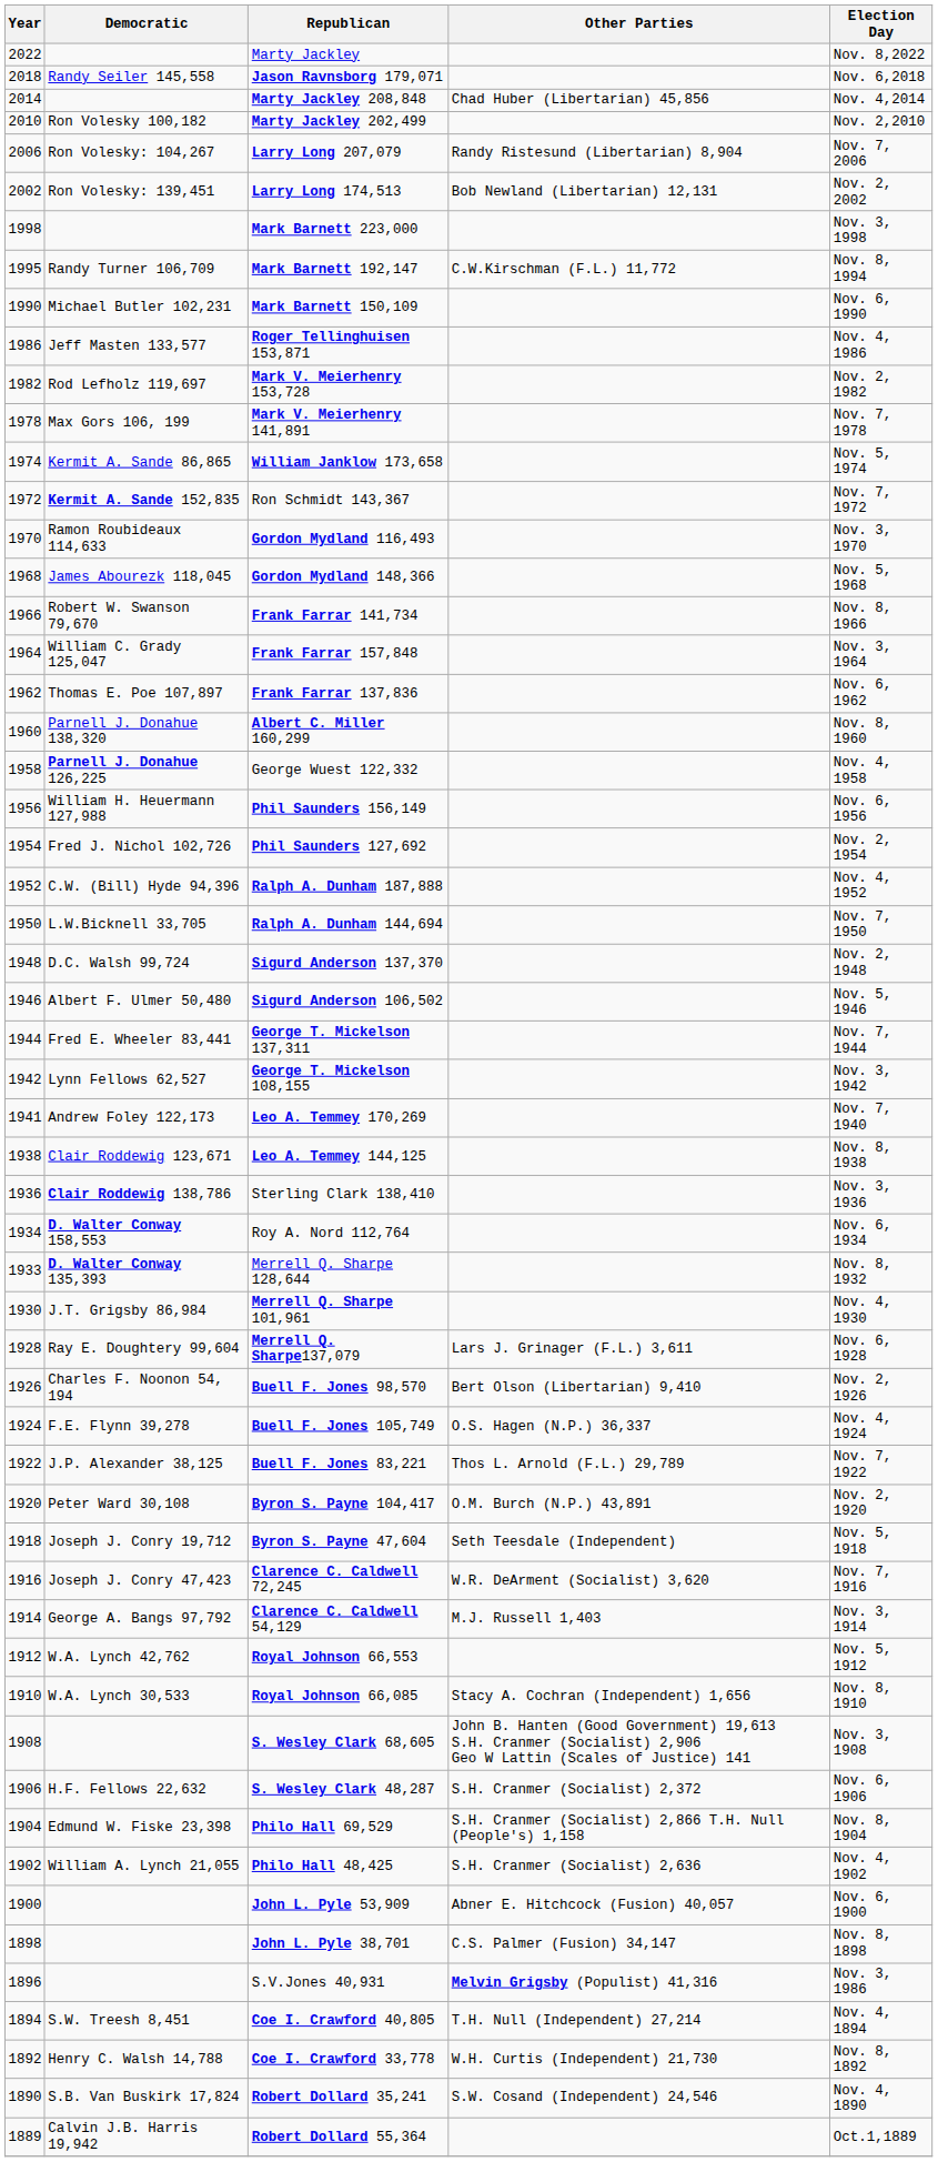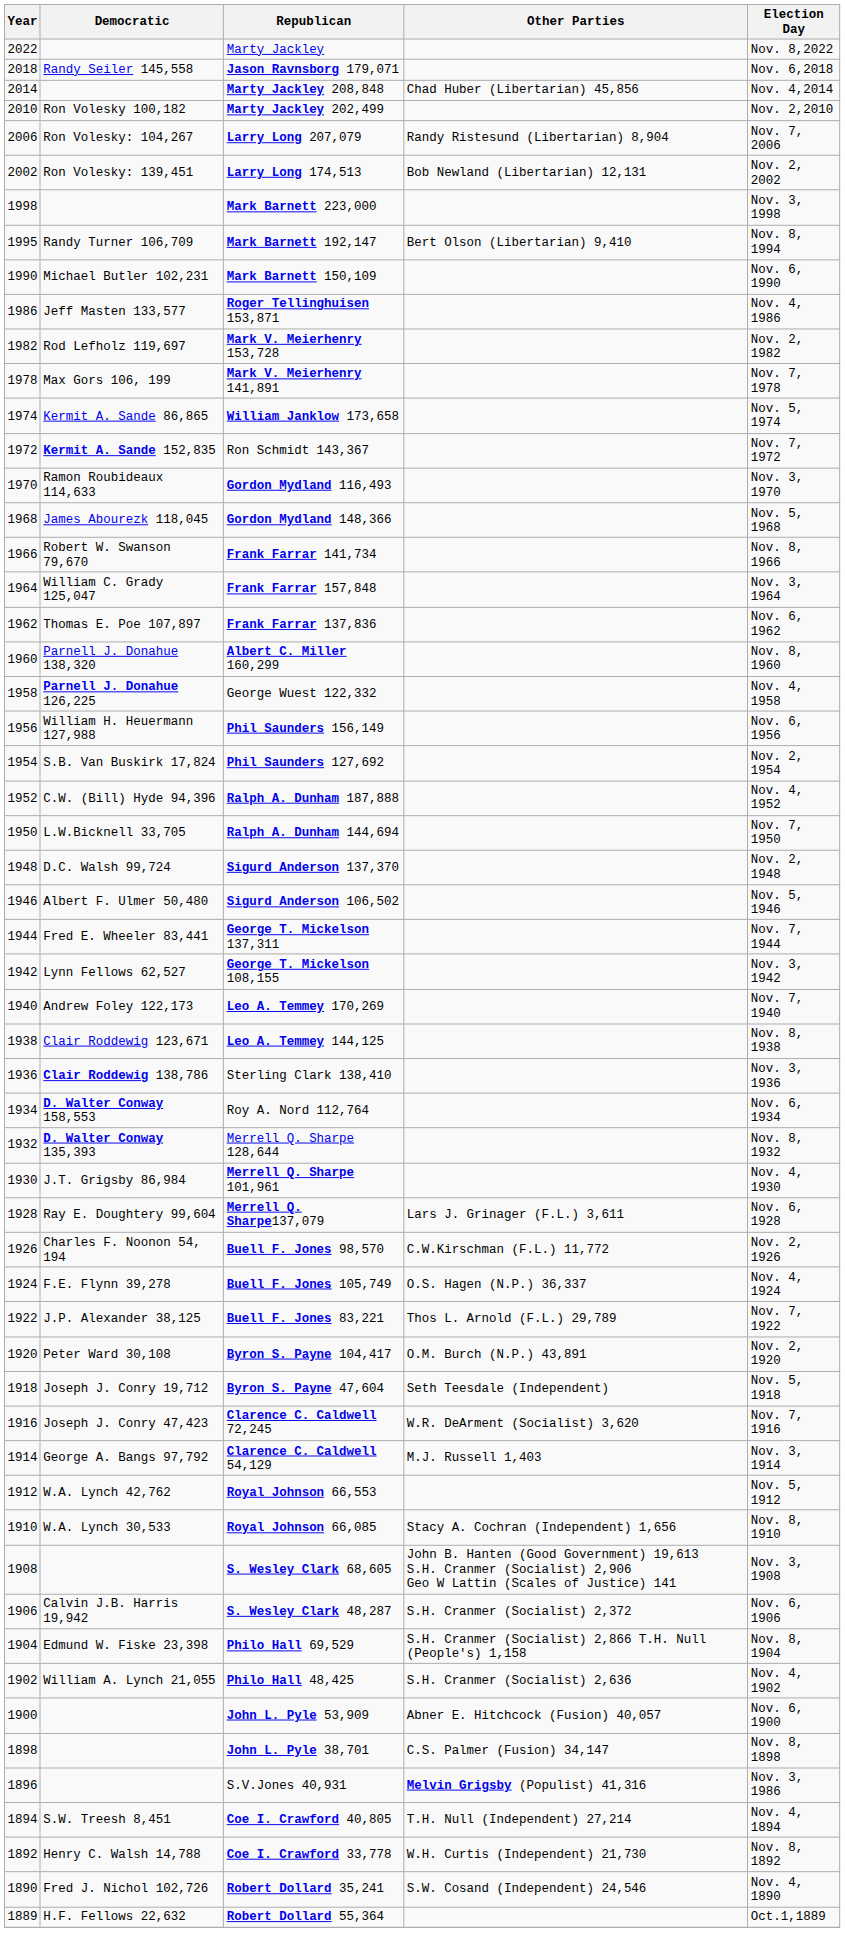 <table class="wikitable">
 <tr>
 <th>Year</th>
 <th>Democratic</th>
 <th>Republican</th>
 <th>Other Parties</th>
 <th>Election Day</th>
 </tr>
 <tr>
 <td>2022</td>
 <td></td>
 <td><a href='#'>Marty Jackley</a></td>
 <td></td>
 <td>Nov. 8,2022</td>
 </tr>
 <tr>
 <td>2018</td>
 <td><a href='#'>Randy Seiler</a> 145,558</td>
 <td><strong><a href='#'>Jason Ravnsborg</a></strong> 179,071</td>
 <td></td>
 <td>Nov. 6,2018</td>
 </tr>
 <tr>
 <td>2014</td>
 <td></td>
 <td><strong><a href='#'>Marty Jackley</a></strong> 208,848</td>
 <td>Chad Huber (Libertarian) 45,856</td>
 <td>Nov. 4,2014</td>
 </tr>
 <tr>
 <td>2010</td>
 <td>Ron Volesky 100,182</td>
 <td><strong><a href='#'>Marty Jackley</a></strong> 202,499</td>
 <td></td>
 <td>Nov. 2,2010</td>
 </tr>
 <tr>
 <td>2006</td>
 <td>Ron Volesky: 104,267</td>
 <td><strong><a href='#'>Larry Long</a></strong> 207,079</td>
 <td>Randy Ristesund (Libertarian) 8,904</td>
 <td>Nov. 7, 2006</td>
 </tr>
 <tr>
 <td>2002</td>
 <td>Ron Volesky: 139,451</td>
 <td><strong><a href='#'>Larry Long</a></strong> 174,513</td>
 <td>Bob Newland (Libertarian) 12,131</td>
 <td>Nov. 2, 2002</td>
 </tr>
 <tr>
 <td>1998</td>
 <td></td>
 <td><strong><a href='#'>Mark Barnett</a></strong> 223,000</td>
 <td></td>
 <td>Nov. 3, 1998</td>
 </tr>
 <tr>
 <td>1995</td>
 <td>Randy Turner 106,709</td>
 <td><strong><a href='#'>Mark Barnett</a></strong> 192,147</td>
-<td>C.W.Kirschman (F.L.) 11,772</td>
+<td>Bert Olson (Libertarian) 9,410</td>
 <td>Nov. 8, 1994</td>
 </tr>
 <tr>
 <td>1990</td>
 <td>Michael Butler 102,231</td>
 <td><strong><a href='#'>Mark Barnett</a></strong> 150,109</td>
 <td></td>
 <td>Nov. 6, 1990</td>
 </tr>
 <tr>
 <td>1986</td>
 <td>Jeff Masten 133,577</td>
 <td><strong><a href='#'>Roger Tellinghuisen</a></strong> 153,871</td>
 <td></td>
 <td>Nov. 4, 1986</td>
 </tr>
 <tr>
 <td>1982</td>
 <td>Rod Lefholz 119,697</td>
 <td><strong><a href='#'>Mark V. Meierhenry</a></strong> 153,728</td>
 <td></td>
 <td>Nov. 2, 1982</td>
 </tr>
 <tr>
 <td>1978</td>
 <td>Max Gors 106, 199</td>
 <td><strong><a href='#'>Mark V. Meierhenry</a></strong> 141,891</td>
 <td></td>
 <td>Nov. 7, 1978</td>
 </tr>
 <tr>
 <td>1974</td>
 <td><a href='#'>Kermit A. Sande</a> 86,865</td>
 <td><strong><a href='#'>William Janklow</a></strong> 173,658</td>
 <td></td>
 <td>Nov. 5, 1974</td>
 </tr>
 <tr>
 <td>1972</td>
 <td><strong><a href='#'>Kermit A. Sande</a></strong> 152,835</td>
 <td>Ron Schmidt 143,367</td>
 <td></td>
 <td>Nov. 7, 1972</td>
 </tr>
 <tr>
 <td>1970</td>
 <td>Ramon Roubideaux 114,633</td>
 <td><strong><a href='#'>Gordon Mydland</a></strong> 116,493</td>
 <td></td>
 <td>Nov. 3, 1970</td>
 </tr>
 <tr>
 <td>1968</td>
 <td><a href='#'>James Abourezk</a> 118,045</td>
 <td><strong><a href='#'>Gordon Mydland</a></strong> 148,366</td>
 <td></td>
 <td>Nov. 5, 1968</td>
 </tr>
 <tr>
 <td>1966</td>
 <td>Robert W. Swanson 79,670</td>
 <td><strong><a href='#'>Frank Farrar</a></strong> 141,734</td>
 <td></td>
 <td>Nov. 8, 1966</td>
 </tr>
 <tr>
 <td>1964</td>
 <td>William C. Grady 125,047</td>
 <td><strong><a href='#'>Frank Farrar</a></strong> 157,848</td>
 <td></td>
 <td>Nov. 3, 1964</td>
 </tr>
 <tr>
 <td>1962</td>
 <td>Thomas E. Poe 107,897</td>
 <td><strong><a href='#'>Frank Farrar</a></strong> 137,836</td>
 <td></td>
 <td>Nov. 6, 1962</td>
 </tr>
 <tr>
 <td>1960</td>
 <td><a href='#'>Parnell J. Donahue</a> 138,320</td>
 <td><strong><a href='#'>Albert C. Miller</a></strong> 160,299</td>
 <td></td>
 <td>Nov. 8, 1960</td>
 </tr>
 <tr>
 <td>1958</td>
 <td><strong><a href='#'>Parnell J. Donahue</a></strong> 126,225</td>
 <td>George Wuest 122,332</td>
 <td></td>
 <td>Nov. 4, 1958</td>
 </tr>
 <tr>
 <td>1956</td>
 <td>William H. Heuermann 127,988</td>
 <td><strong><a href='#'>Phil Saunders</a></strong> 156,149</td>
 <td></td>
 <td>Nov. 6, 1956</td>
 </tr>
 <tr>
 <td>1954</td>
-<td>Fred J. Nichol 102,726</td>
+<td>S.B. Van Buskirk 17,824</td>
 <td><strong><a href='#'>Phil Saunders</a></strong> 127,692</td>
 <td></td>
 <td>Nov. 2, 1954</td>
 </tr>
 <tr>
 <td>1952</td>
 <td>C.W. (Bill) Hyde 94,396</td>
 <td><strong><a href='#'>Ralph A. Dunham</a></strong> 187,888</td>
 <td></td>
 <td>Nov. 4, 1952</td>
 </tr>
 <tr>
 <td>1950</td>
 <td>L.W.Bicknell 33,705</td>
 <td><strong><a href='#'>Ralph A. Dunham</a></strong> 144,694</td>
 <td></td>
 <td>Nov. 7, 1950</td>
 </tr>
 <tr>
 <td>1948</td>
 <td>D.C. Walsh 99,724</td>
 <td><strong><a href='#'>Sigurd Anderson</a></strong> 137,370</td>
 <td></td>
 <td>Nov. 2, 1948</td>
 </tr>
 <tr>
 <td>1946</td>
 <td>Albert F. Ulmer 50,480</td>
 <td><strong><a href='#'>Sigurd Anderson</a></strong> 106,502</td>
 <td></td>
 <td>Nov. 5, 1946</td>
 </tr>
 <tr>
 <td>1944</td>
 <td>Fred E. Wheeler 83,441</td>
 <td><strong><a href='#'>George T. Mickelson</a></strong> 137,311</td>
 <td></td>
 <td>Nov. 7, 1944</td>
 </tr>
 <tr>
 <td>1942</td>
 <td>Lynn Fellows 62,527</td>
 <td><strong><a href='#'>George T. Mickelson</a></strong> 108,155</td>
 <td></td>
 <td>Nov. 3, 1942</td>
 </tr>
 <tr>
-<td>1941</td>
+<td>1940</td>
 <td>Andrew Foley 122,173</td>
 <td><strong><a href='#'>Leo A. Temmey</a></strong> 170,269</td>
 <td></td>
 <td>Nov. 7, 1940</td>
 </tr>
 <tr>
 <td>1938</td>
 <td><a href='#'>Clair Roddewig</a> 123,671</td>
 <td><strong><a href='#'>Leo A. Temmey</a></strong> 144,125</td>
 <td></td>
 <td>Nov. 8, 1938</td>
 </tr>
 <tr>
 <td>1936</td>
 <td><strong><a href='#'>Clair Roddewig</a></strong> 138,786</td>
 <td>Sterling Clark 138,410</td>
 <td></td>
 <td>Nov. 3, 1936</td>
 </tr>
 <tr>
 <td>1934</td>
 <td><strong><a href='#'>D. Walter Conway</a></strong> 158,553</td>
 <td>Roy A. Nord 112,764</td>
 <td></td>
 <td>Nov. 6, 1934</td>
 </tr>
 <tr>
-<td>1933</td>
+<td>1932</td>
 <td><strong><a href='#'>D. Walter Conway</a></strong> 135,393</td>
 <td><a href='#'>Merrell Q. Sharpe</a> 128,644</td>
 <td></td>
 <td>Nov. 8, 1932</td>
 </tr>
 <tr>
 <td>1930</td>
 <td>J.T. Grigsby 86,984</td>
 <td><strong><a href='#'>Merrell Q. Sharpe</a></strong> 101,961</td>
 <td></td>
 <td>Nov. 4, 1930</td>
 </tr>
 <tr>
 <td>1928</td>
 <td>Ray E. Doughtery 99,604</td>
 <td><strong><a href='#'>Merrell Q. Sharpe</a></strong>137,079</td>
 <td>Lars J. Grinager (F.L.) 3,611</td>
 <td>Nov. 6, 1928</td>
 </tr>
 <tr>
 <td>1926</td>
 <td>Charles F. Noonon 54, 194</td>
 <td><strong><a href='#'>Buell F. Jones</a></strong> 98,570</td>
-<td>Bert Olson (Libertarian) 9,410</td>
+<td>C.W.Kirschman (F.L.) 11,772</td>
 <td>Nov. 2, 1926</td>
 </tr>
 <tr>
 <td>1924</td>
 <td>F.E. Flynn 39,278</td>
 <td><strong><a href='#'>Buell F. Jones</a></strong> 105,749</td>
 <td>O.S. Hagen (N.P.) 36,337</td>
 <td>Nov. 4, 1924</td>
 </tr>
 <tr>
 <td>1922</td>
 <td>J.P. Alexander 38,125</td>
 <td><strong><a href='#'>Buell F. Jones</a></strong> 83,221</td>
 <td>Thos L. Arnold (F.L.) 29,789</td>
 <td>Nov. 7, 1922</td>
 </tr>
 <tr>
 <td>1920</td>
 <td>Peter Ward 30,108</td>
 <td><strong><a href='#'>Byron S. Payne</a></strong> 104,417</td>
 <td>O.M. Burch (N.P.) 43,891</td>
 <td>Nov. 2, 1920</td>
 </tr>
 <tr>
 <td>1918</td>
 <td>Joseph J. Conry 19,712</td>
 <td><strong><a href='#'>Byron S. Payne</a></strong> 47,604</td>
 <td>Seth Teesdale (Independent)</td>
 <td>Nov. 5, 1918</td>
 </tr>
 <tr>
 <td>1916</td>
 <td>Joseph J. Conry 47,423</td>
 <td><strong><a href='#'>Clarence C. Caldwell</a></strong> 72,245</td>
 <td>W.R. DeArment (Socialist) 3,620</td>
 <td>Nov. 7, 1916</td>
 </tr>
 <tr>
 <td>1914</td>
 <td>George A. Bangs 97,792</td>
 <td><strong><a href='#'>Clarence C. Caldwell</a></strong> 54,129</td>
 <td>M.J. Russell 1,403</td>
 <td>Nov. 3, 1914</td>
 </tr>
 <tr>
 <td>1912</td>
 <td>W.A. Lynch 42,762</td>
 <td><strong><a href='#'>Royal Johnson</a></strong> 66,553</td>
 <td></td>
 <td>Nov. 5, 1912</td>
 </tr>
 <tr>
 <td>1910</td>
 <td>W.A. Lynch 30,533</td>
 <td><strong><a href='#'>Royal Johnson</a></strong> 66,085</td>
 <td>Stacy A. Cochran (Independent) 1,656</td>
 <td>Nov. 8, 1910</td>
 </tr>
 <tr>
 <td>1908</td>
 <td></td>
 <td><strong><a href='#'>S. Wesley Clark</a></strong> 68,605</td>
 <td>John B. Hanten (Good Government) 19,613<br>S.H. Cranmer (Socialist) 2,906<br>Geo W Lattin (Scales of Justice) 141</td>
 <td>Nov. 3, 1908</td>
 </tr>
 <tr>
 <td>1906</td>
-<td>H.F. Fellows 22,632</td>
+<td>Calvin J.B. Harris 19,942</td>
 <td><strong><a href='#'>S. Wesley Clark</a></strong> 48,287</td>
 <td>S.H. Cranmer (Socialist) 2,372</td>
 <td>Nov. 6, 1906</td>
 </tr>
 <tr>
 <td>1904</td>
 <td>Edmund W. Fiske 23,398</td>
 <td><strong><a href='#'>Philo Hall</a></strong> 69,529</td>
 <td>S.H. Cranmer (Socialist) 2,866 T.H. Null (People's) 1,158</td>
 <td>Nov. 8, 1904</td>
 </tr>
 <tr>
 <td>1902</td>
 <td>William A. Lynch 21,055</td>
 <td><strong><a href='#'>Philo Hall</a></strong> 48,425</td>
 <td>S.H. Cranmer (Socialist) 2,636</td>
 <td>Nov. 4, 1902</td>
 </tr>
 <tr>
 <td>1900</td>
 <td></td>
 <td><strong><a href='#'>John L. Pyle</a></strong> 53,909</td>
 <td>Abner E. Hitchcock (Fusion) 40,057</td>
 <td>Nov. 6, 1900</td>
 </tr>
 <tr>
 <td>1898</td>
 <td></td>
 <td><strong><a href='#'>John L. Pyle</a></strong> 38,701</td>
 <td>C.S. Palmer (Fusion) 34,147</td>
 <td>Nov. 8, 1898</td>
 </tr>
 <tr>
 <td>1896</td>
 <td></td>
 <td>S.V.Jones 40,931</td>
 <td><strong><a href='#'>Melvin Grigsby</a></strong> (Populist) 41,316</td>
 <td>Nov. 3, 1986</td>
 </tr>
 <tr>
 <td>1894</td>
 <td>S.W. Treesh 8,451</td>
 <td><strong><a href='#'>Coe I. Crawford</a></strong> 40,805</td>
 <td>T.H. Null (Independent) 27,214</td>
 <td>Nov. 4, 1894</td>
 </tr>
 <tr>
 <td>1892</td>
 <td>Henry C. Walsh 14,788</td>
 <td><strong><a href='#'>Coe I. Crawford</a></strong> 33,778</td>
 <td>W.H. Curtis (Independent) 21,730</td>
 <td>Nov. 8, 1892</td>
 </tr>
 <tr>
 <td>1890</td>
-<td>S.B. Van Buskirk 17,824</td>
+<td>Fred J. Nichol 102,726</td>
 <td><strong><a href='#'>Robert Dollard</a></strong> 35,241</td>
 <td>S.W. Cosand (Independent) 24,546</td>
 <td>Nov. 4, 1890</td>
 </tr>
 <tr>
 <td>1889</td>
-<td>Calvin J.B. Harris 19,942</td>
+<td>H.F. Fellows 22,632</td>
 <td><strong><a href='#'>Robert Dollard</a></strong> 55,364</td>
 <td></td>
 <td>Oct.1,1889</td>
 </tr>
 <tr>
 </tr>
 </table>
